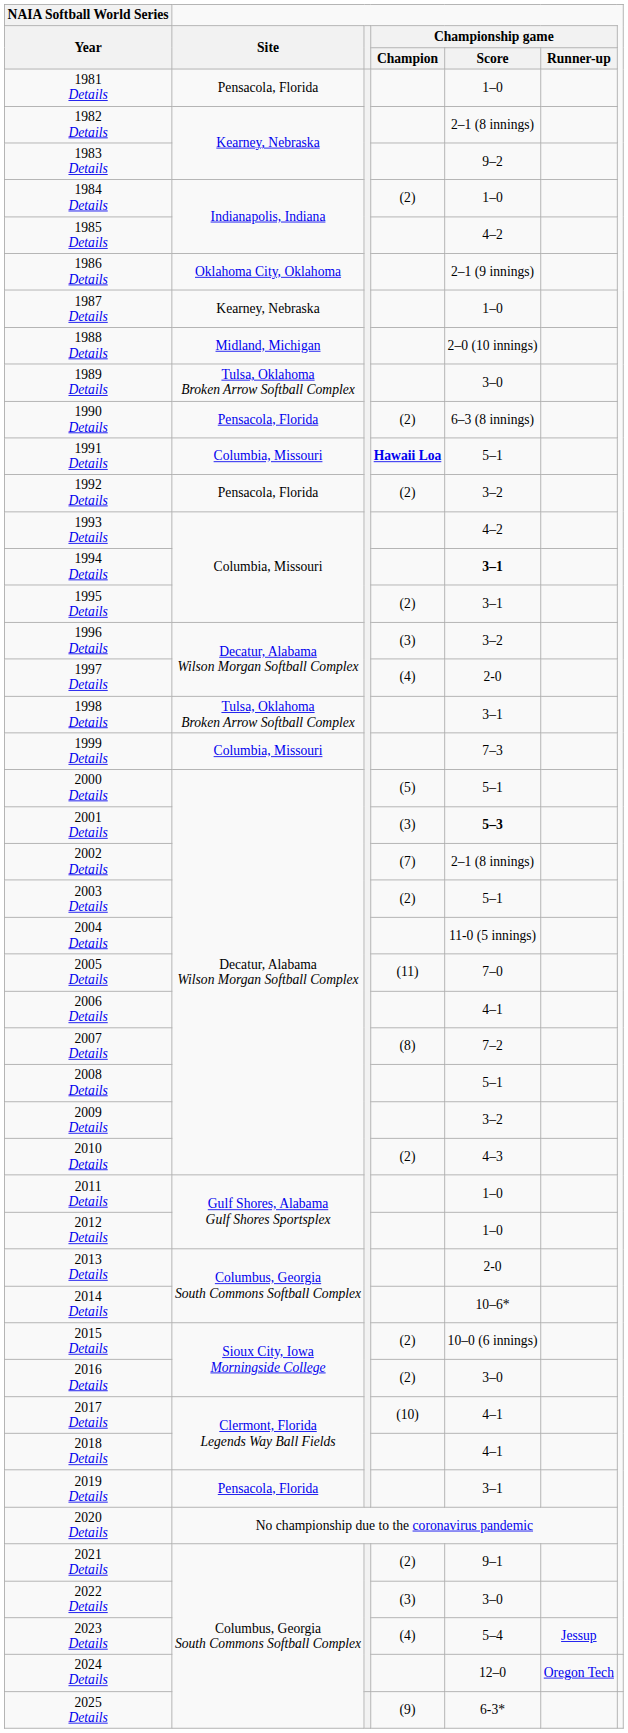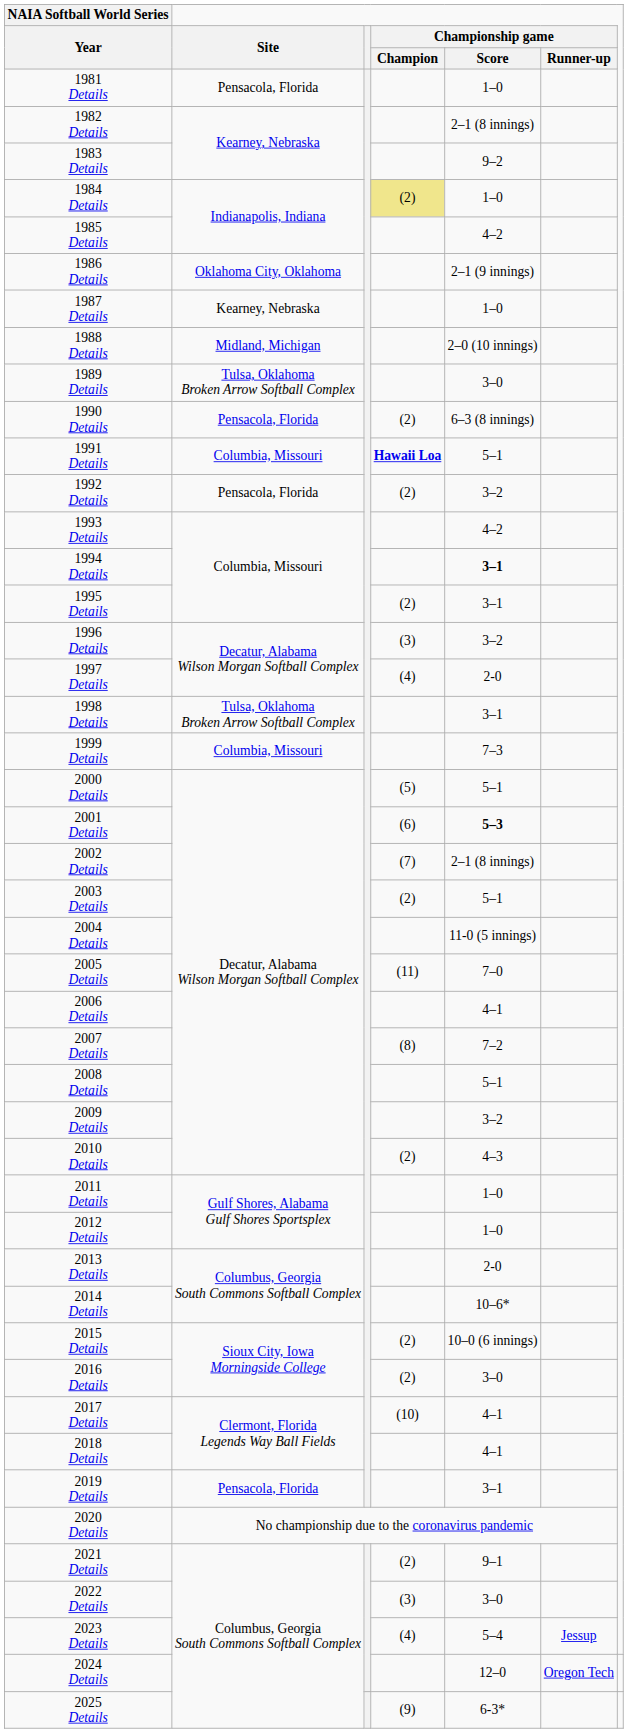 <table class="wikitable" style="text-align:center">
 <tr>
 <th style=>NAIA Softball World Series</th>
 </tr>
 <tr>
 <th rowspan=2>Year</th>
 <th rowspan=2>Site</th>
 <th rowspan=2></th>
 <th colspan=3>Championship game</th>
 </tr>
 <tr>
 <th>Champion</th>
 <th>Score</th>
 <th>Runner-up</th>
 </tr>
 <tr>
 <td>1981<br><em><a href='#'>Details</a></em></td>
 <td>Pensacola, Florida</td>
 <th rowspan=39></th>
 <td><strong></strong></td>
 <td>1–0</td>
 <td></td>
 </tr>
 <tr>
 <td>1982<br><em><a href='#'>Details</a></em></td>
 <td rowspan=2><a href='#'>Kearney, Nebraska</a></td>
 <td><strong></strong></td>
 <td>2–1 (8 innings)</td>
 <td></td>
 </tr>
 <tr>
 <td>1983<br><em><a href='#'>Details</a></em></td>
 <td><strong></strong></td>
 <td>9–2</td>
 <td></td>
 </tr>
 <tr>
 <td>1984<br><em><a href='#'>Details</a></em></td>
 <td rowspan=2><a href='#'>Indianapolis, Indiana</a></td>
-<td><strong></strong> (2)</td>
+<td style="background: khaki;"><strong></strong> (2)</td>
 <td>1–0</td>
 <td></td>
 </tr>
 <tr>
 <td>1985<br><em><a href='#'>Details</a></em></td>
 <td><strong></strong></td>
 <td>4–2</td>
 <td></td>
 </tr>
 <tr>
 <td>1986<br><em><a href='#'>Details</a></em></td>
 <td><a href='#'>Oklahoma City, Oklahoma</a></td>
 <td><strong></strong></td>
 <td>2–1 (9 innings)</td>
 <td></td>
 </tr>
 <tr>
 <td>1987<br><em><a href='#'>Details</a></em></td>
 <td>Kearney, Nebraska</td>
 <td><strong></strong></td>
 <td>1–0</td>
 <td></td>
 </tr>
 <tr>
 <td>1988<br><em><a href='#'>Details</a></em></td>
 <td><a href='#'>Midland, Michigan</a></td>
 <td><strong></strong></td>
 <td>2–0 (10 innings)</td>
 <td></td>
 </tr>
 <tr>
 <td>1989<br><em><a href='#'>Details</a></em></td>
 <td><a href='#'>Tulsa, Oklahoma</a><br><em>Broken Arrow Softball Complex</em></td>
 <td><strong></strong></td>
 <td>3–0</td>
 <td></td>
 </tr>
 <tr>
 <td>1990<br><em><a href='#'>Details</a></em></td>
 <td><a href='#'>Pensacola, Florida</a></td>
 <td><strong></strong> (2)</td>
 <td>6–3 (8 innings)</td>
 <td></td>
 </tr>
 <tr>
 <td>1991<br><em><a href='#'>Details</a></em></td>
 <td><a href='#'>Columbia, Missouri</a></td>
 <td><strong><a href='#'>Hawaii Loa</a></strong></td>
 <td>5–1</td>
 <td></td>
 </tr>
 <tr>
 <td>1992<br><em><a href='#'>Details</a></em></td>
 <td>Pensacola, Florida</td>
 <td><strong></strong> (2)</td>
 <td>3–2</td>
 <td></td>
 </tr>
 <tr>
 <td>1993<br><em><a href='#'>Details</a></em></td>
 <td rowspan=3>Columbia, Missouri</td>
 <td><strong></strong></td>
 <td>4–2</td>
 <td></td>
 </tr>
 <tr>
 <td>1994<br><em><a href='#'>Details</a></em></td>
 <td><strong></strong></td>
 <td><strong>3–1</strong></td>
 <td></td>
 </tr>
 <tr>
 <td>1995<br><em><a href='#'>Details</a></em></td>
 <td><strong></strong> (2)</td>
 <td>3–1</td>
 <td></td>
 </tr>
 <tr>
 <td>1996<br><em><a href='#'>Details</a></em></td>
 <td rowspan=2><a href='#'>Decatur, Alabama</a><br><em>Wilson Morgan</em> <em>Softball Complex</em></td>
 <td><strong></strong> (3)</td>
 <td>3–2</td>
 <td></td>
 </tr>
 <tr>
 <td>1997<br><em><a href='#'>Details</a></em></td>
 <td><strong></strong> (4)</td>
 <td>2-0</td>
 <td></td>
 </tr>
 <tr>
 <td>1998<br><em><a href='#'>Details</a></em></td>
 <td><a href='#'>Tulsa, Oklahoma</a><br><em>Broken Arrow Softball Complex</em></td>
 <td><strong></strong></td>
 <td>3–1</td>
 <td></td>
 </tr>
 <tr>
 <td>1999<br><em><a href='#'>Details</a></em></td>
 <td><a href='#'>Columbia, Missouri</a></td>
 <td><strong></strong></td>
 <td>7–3</td>
 <td></td>
 </tr>
 <tr>
 <td>2000<br><em><a href='#'>Details</a></em></td>
 <td rowspan=11>Decatur, Alabama<br><em>Wilson Morgan</em> <em>Softball Complex</em></td>
 <td><strong></strong> (5)</td>
 <td>5–1</td>
 <td></td>
 </tr>
 <tr>
 <td>2001<br><em><a href='#'>Details</a></em></td>
-<td><strong></strong> (3)</td>
+<td><strong></strong> (6)</td>
 <td><strong>5–3</strong></td>
 <td></td>
 </tr>
 <tr>
 <td>2002<br><em><a href='#'>Details</a></em></td>
 <td><strong></strong> (7)</td>
 <td>2–1 (8 innings)</td>
 <td></td>
 </tr>
 <tr>
 <td>2003<br><em><a href='#'>Details</a></em></td>
 <td><strong></strong> (2)</td>
 <td>5–1</td>
 <td></td>
 </tr>
 <tr>
 <td>2004<br><em><a href='#'>Details</a></em></td>
 <td><strong></strong></td>
 <td>11-0 (5 innings)</td>
 <td></td>
 </tr>
 <tr>
 <td>2005<br><em><a href='#'>Details</a></em></td>
 <td><strong></strong> (11)</td>
 <td>7–0</td>
 <td></td>
 </tr>
 <tr>
 <td>2006<br><em><a href='#'>Details</a></em></td>
 <td><strong></strong></td>
 <td>4–1</td>
 <td></td>
 </tr>
 <tr>
 <td>2007<br><em><a href='#'>Details</a></em></td>
 <td><strong></strong> (8)</td>
 <td>7–2</td>
 <td></td>
 </tr>
 <tr>
 <td>2008<br><em><a href='#'>Details</a></em></td>
 <td><strong></strong></td>
 <td>5–1</td>
 <td></td>
 </tr>
 <tr>
 <td>2009<br><em><a href='#'>Details</a></em></td>
 <td><strong></strong></td>
 <td>3–2</td>
 <td></td>
 </tr>
 <tr>
 <td>2010<br><em><a href='#'>Details</a></em></td>
 <td><strong></strong> (2)</td>
 <td>4–3</td>
 <td></td>
 </tr>
 <tr>
 <td>2011<br><em><a href='#'>Details</a></em></td>
 <td rowspan=2><a href='#'>Gulf Shores, Alabama</a><br><em>Gulf Shores Sportsplex</em></td>
 <td><strong></strong></td>
 <td>1–0</td>
 <td></td>
 </tr>
 <tr>
 <td>2012<br><em><a href='#'>Details</a></em></td>
 <td><strong></strong></td>
 <td>1–0</td>
 <td></td>
 </tr>
 <tr>
 <td>2013<br><em><a href='#'>Details</a></em></td>
 <td rowspan=2><a href='#'>Columbus, Georgia</a><br><em>South Commons</em> <em>Softball Complex</em></td>
 <td><strong></strong></td>
 <td>2-0</td>
 <td></td>
 </tr>
 <tr>
 <td>2014<br><em><a href='#'>Details</a></em></td>
 <td><strong></strong></td>
 <td>10–6*</td>
 <td></td>
 </tr>
 <tr>
 <td>2015<br><em><a href='#'>Details</a></em></td>
 <td rowspan=2><a href='#'>Sioux City, Iowa</a><br><em><a href='#'>Morningside College</a></em></td>
 <td><strong></strong> (2)</td>
 <td>10–0 (6 innings)</td>
 <td></td>
 </tr>
 <tr>
 <td>2016<br><em><a href='#'>Details</a></em></td>
 <td><strong></strong> (2)</td>
 <td>3–0</td>
 <td></td>
 </tr>
 <tr>
 <td>2017<br><em><a href='#'>Details</a></em></td>
 <td rowspan=2><a href='#'>Clermont, Florida</a><br><em>Legends Way Ball Fields</em></td>
 <td><strong></strong> (10)</td>
 <td>4–1</td>
 <td></td>
 </tr>
 <tr>
 <td>2018<br><em><a href='#'>Details</a></em></td>
 <td><strong></strong></td>
 <td>4–1</td>
 <td></td>
 </tr>
 <tr>
 <td>2019<br><em><a href='#'>Details</a></em></td>
 <td><a href='#'>Pensacola, Florida</a></td>
 <td><strong></strong></td>
 <td>3–1</td>
 <td></td>
 </tr>
 <tr>
 <td>2020<br><em><a href='#'>Details</a></em></td>
 <td colspan=5>No championship due to the <a href='#'>coronavirus pandemic</a></td>
 </tr>
 <tr>
 <td>2021 <br><em><a href='#'>Details</a></em></td>
 <td rowspan="5">Columbus, Georgia<br><em>South Commons</em> <em>Softball Complex</em></td>
 <th rowspan="4"></th>
 <td><strong></strong> (2)</td>
 <td>9–1</td>
 <td></td>
 </tr>
 <tr>
 <td>2022 <br><em><a href='#'>Details</a></em></td>
 <td><strong></strong> (3)</td>
 <td>3–0</td>
 <td></td>
 </tr>
 <tr>
 <td>2023 <br><em><a href='#'>Details</a></em></td>
 <td><strong></strong> (4)</td>
 <td>5–4</td>
 <td><a href='#'>Jessup</a></td>
 </tr>
 <tr>
 <td>2024<br><em><a href='#'>Details</a></em></td>
 <td><strong></strong></td>
 <td>12–0</td>
 <td><a href='#'>Oregon Tech</a></td>
 <td></td>
 </tr>
 <tr>
 <td>2025<br><em><a href='#'>Details</a></em></td>
 <th></th>
 <td><strong></strong> (9)</td>
 <td>6-3*</td>
 <td></td>
 <td></td>
 </tr>
 </table>
